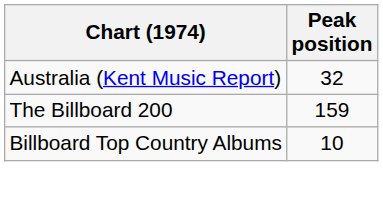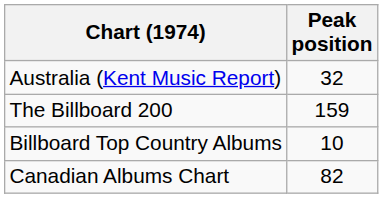 <table class="wikitable">
 <tr>
 <th>Chart (1974)</th>
 <th>Peak<br>position</th>
 </tr>
 <tr>
 <td>Australia (<a href='#'>Kent Music Report</a>)</td>
 <td style="text-align:center;">32</td>
 </tr>
 <tr>
 <td>The Billboard 200</td>
 <td style="text-align:center;">159</td>
 </tr>
 <tr>
 <td>Billboard Top Country Albums</td>
 <td style="text-align:center;">10</td>
 </tr>
+<tr>
+<td>Canadian Albums Chart</td>
+<td style="text-align:center;">82</td>
+</tr>
 </table>
